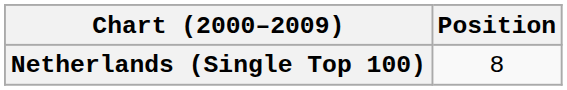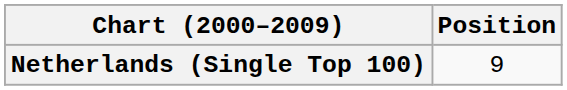 <table class="wikitable plainrowheaders" style="text-align:center">
 <tr>
 <th>Chart (2000–2009)</th>
 <th>Position</th>
 </tr>
 <tr>
 <th scope="row">Netherlands (Single Top 100)</th>
-<td>8</td>
+<td>9</td>
 </tr>
 </table>
